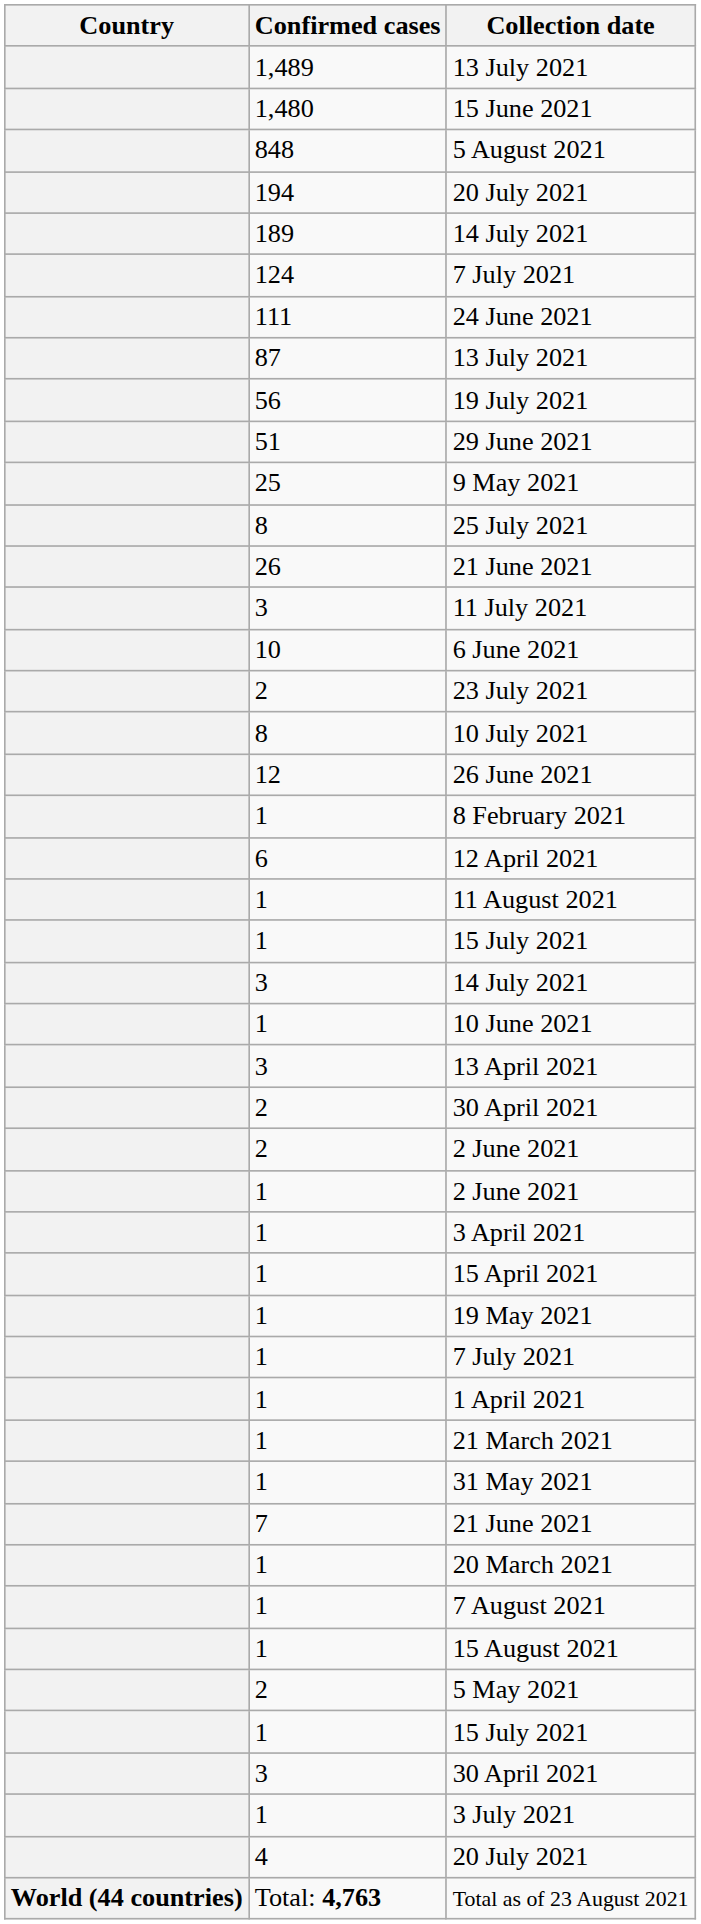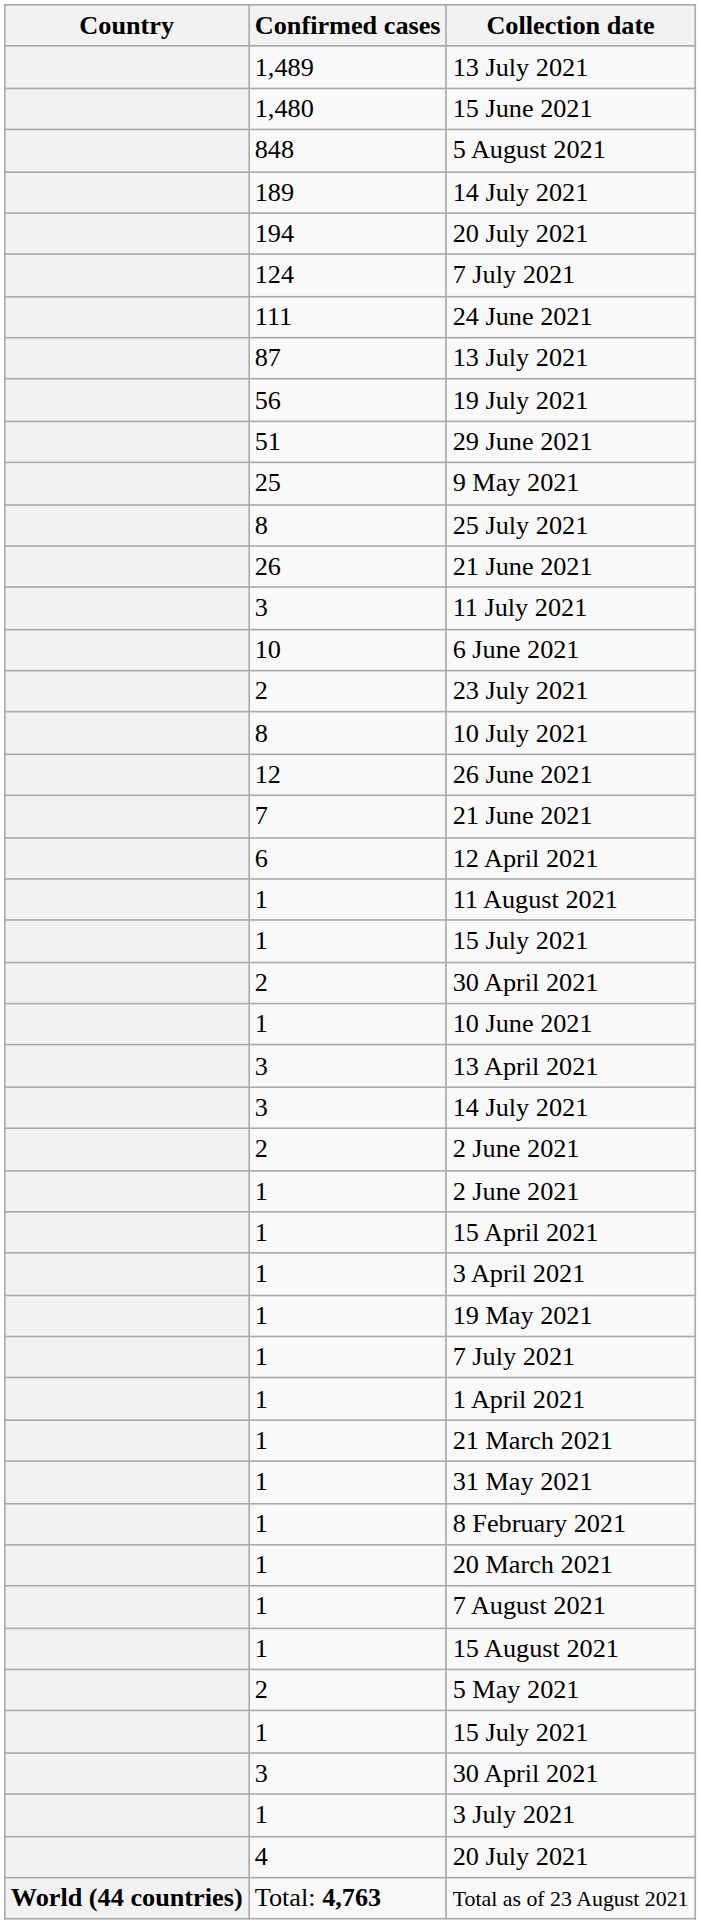 <table class="wikitable sortable plainrowheaders">
 <tr>
 <th scope="col">Country</th>
 <th scope="col">Confirmed cases</th>
 <th scope="col">Collection date</th>
 </tr>
 <tr>
 <th scope="row"></th>
 <td>1,489</td>
 <td>13 July 2021</td>
 </tr>
 <tr>
 <th scope="row"></th>
 <td>1,480</td>
 <td>15 June 2021</td>
 </tr>
 <tr>
 <th scope="row"></th>
 <td>848</td>
 <td>5 August 2021</td>
 </tr>
 <tr>
 <th scope="row"></th>
-<td>194</td>
-<td>20 July 2021</td>
+<td>189</td>
+<td>14 July 2021</td>
 </tr>
 <tr>
 <th scope="row"></th>
-<td>189</td>
-<td>14 July 2021</td>
+<td>194</td>
+<td>20 July 2021</td>
 </tr>
 <tr>
 <th scope="row"></th>
 <td>124</td>
 <td>7 July 2021</td>
 </tr>
 <tr>
 <th scope="row"></th>
 <td>111</td>
 <td>24 June 2021</td>
 </tr>
 <tr>
 <th scope="row"></th>
 <td>87</td>
 <td>13 July 2021</td>
 </tr>
 <tr>
 <th scope="row"></th>
 <td>56</td>
 <td>19 July 2021</td>
 </tr>
 <tr>
 <th scope="row"></th>
 <td>51</td>
 <td>29 June 2021</td>
 </tr>
 <tr>
 <th scope="row"></th>
 <td>25</td>
 <td>9 May 2021</td>
 </tr>
 <tr>
 <th scope="row"></th>
 <td>8</td>
 <td>25 July 2021</td>
 </tr>
 <tr>
 <th scope="row"></th>
 <td>26</td>
 <td>21 June 2021</td>
 </tr>
 <tr>
 <th scope="row"></th>
 <td>3</td>
 <td>11 July 2021</td>
 </tr>
 <tr>
 <th scope="row"></th>
 <td>10</td>
 <td>6 June 2021</td>
 </tr>
 <tr>
 <th scope="row"></th>
 <td>2</td>
 <td>23 July 2021</td>
 </tr>
 <tr>
 <th scope="row"></th>
 <td>8</td>
 <td>10 July 2021</td>
 </tr>
 <tr>
 <th scope="row"></th>
 <td>12</td>
 <td>26 June 2021</td>
 </tr>
 <tr>
 <th scope="row"></th>
-<td>1</td>
-<td>8 February 2021</td>
+<td>7</td>
+<td>21 June 2021</td>
 </tr>
 <tr>
 <th scope="row"></th>
 <td>6</td>
 <td>12 April 2021</td>
 </tr>
 <tr>
 <th scope="row"></th>
 <td>1</td>
 <td>11 August 2021</td>
 </tr>
 <tr>
 <th scope="row"></th>
 <td>1</td>
 <td>15 July 2021</td>
 </tr>
 <tr>
 <th scope="row"></th>
-<td>3</td>
-<td>14 July 2021</td>
+<td>2</td>
+<td>30 April 2021</td>
 </tr>
 <tr>
 <th scope="row"></th>
 <td>1</td>
 <td>10 June 2021</td>
 </tr>
 <tr>
 <th scope="row"></th>
 <td>3</td>
 <td>13 April 2021</td>
 </tr>
 <tr>
 <th scope="row"></th>
-<td>2</td>
-<td>30 April 2021</td>
+<td>3</td>
+<td>14 July 2021</td>
 </tr>
 <tr>
 <th scope="row"></th>
 <td>2</td>
 <td>2 June 2021</td>
 </tr>
 <tr>
 <th scope="row"></th>
 <td>1</td>
 <td>2 June 2021</td>
 </tr>
 <tr>
 <th scope="row"></th>
 <td>1</td>
-<td>3 April 2021</td>
+<td>15 April 2021</td>
 </tr>
 <tr>
 <th scope="row"></th>
 <td>1</td>
-<td>15 April 2021</td>
+<td>3 April 2021</td>
 </tr>
 <tr>
 <th scope="row"></th>
 <td>1</td>
 <td>19 May 2021</td>
 </tr>
 <tr>
 <th scope="row"></th>
 <td>1</td>
 <td>7 July 2021</td>
 </tr>
 <tr>
 <th scope="row"></th>
 <td>1</td>
 <td>1 April 2021</td>
 </tr>
 <tr>
 <th scope="row"></th>
 <td>1</td>
 <td>21 March 2021</td>
 </tr>
 <tr>
 <th scope="row"></th>
 <td>1</td>
 <td>31 May 2021</td>
 </tr>
 <tr>
 <th scope="row"></th>
-<td>7</td>
-<td>21 June 2021</td>
+<td>1</td>
+<td>8 February 2021</td>
 </tr>
 <tr>
 <th scope="row"></th>
 <td>1</td>
 <td>20 March 2021</td>
 </tr>
 <tr>
 <th scope="row"></th>
 <td>1</td>
 <td>7 August 2021</td>
 </tr>
 <tr>
 <th scope="row"></th>
 <td>1</td>
 <td>15 August 2021</td>
 </tr>
 <tr>
 <th scope="row"></th>
 <td>2</td>
 <td>5 May 2021</td>
 </tr>
 <tr>
 <th scope="row"></th>
 <td>1</td>
 <td>15 July 2021</td>
 </tr>
 <tr>
 <th scope="row"></th>
 <td>3</td>
 <td>30 April 2021</td>
 </tr>
 <tr>
 <th scope="row"></th>
 <td>1</td>
 <td>3 July 2021</td>
 </tr>
 <tr>
 <th scope="row"></th>
 <td>4</td>
 <td>20 July 2021</td>
 </tr>
 <tr class="sortbottom">
 <th scope="row"><strong>World</strong> (44 countries)</th>
 <td>Total: <strong>4,763</strong></td>
 <td><small>Total as of 23 August 2021</small></td>
 </tr>
 </table>
